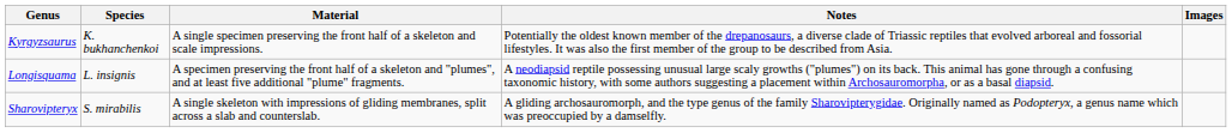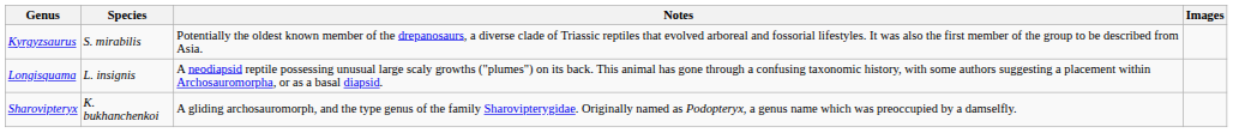 <table class="wikitable sortable" align="center">
 <tr>
 <th>Genus</th>
 <th>Species</th>
-<th>Material</th>
 <th>Notes</th>
 <th>Images</th>
 </tr>
 <tr>
 <td><em><a href='#'>Kyrgyzsaurus</a></em></td>
-<td><em>K. bukhanchenkoi</em></td>
-<td>A single specimen preserving the front half of a skeleton and scale impressions.</td>
+<td><em>S. mirabilis</em></td>
 <td>Potentially the oldest known member of the <a href='#'>drepanosaurs</a>, a diverse clade of Triassic reptiles that evolved arboreal and fossorial lifestyles. It was also the first member of the group to be described from Asia.</td>
 <td></td>
 </tr>
 <tr>
 <td><em><a href='#'>Longisquama</a></em></td>
 <td><em>L. insignis</em></td>
-<td>A specimen preserving the front half of a skeleton and "plumes", and at least five additional "plume" fragments.</td>
 <td>A <a href='#'>neodiapsid</a> reptile possessing unusual large scaly growths ("plumes") on its back. This animal has gone through a confusing taxonomic history, with some authors suggesting a placement within <a href='#'>Archosauromorpha</a>, or as a basal <a href='#'>diapsid</a>.<em></em></td>
 <td></td>
 </tr>
 <tr>
 <td><em><a href='#'>Sharovipteryx</a></em></td>
-<td><em>S. mirabilis</em></td>
-<td>A single skeleton with impressions of gliding membranes, split across a slab and counterslab.</td>
+<td><em>K. bukhanchenkoi</em></td>
 <td>A gliding archosauromorph, and the type genus of the family <a href='#'>Sharovipterygidae</a>. Originally named as <em>Podopteryx</em>, a genus name which was preoccupied by a damselfly.</td>
 <td></td>
 </tr>
 </table>
